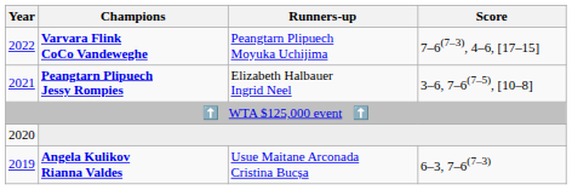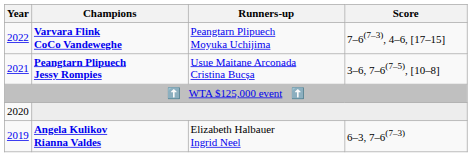 <table class="wikitable" style="font-size:90%">
 <tr>
 <th>Year</th>
 <th width="200">Champions</th>
 <th width="200">Runners-up</th>
 <th width="155">Score</th>
 </tr>
 <tr>
 <td><a href='#'>2022</a></td>
 <td> <strong><a href='#'>Varvara Flink</a></strong> <br>  <strong><a href='#'>CoCo Vandeweghe</a></strong></td>
 <td> <a href='#'>Peangtarn Plipuech</a> <br>  <a href='#'>Moyuka Uchijima</a></td>
 <td>7–6<sup>(7–3)</sup>, 4–6, [17–15]</td>
 </tr>
 <tr>
 <td><a href='#'>2021</a></td>
 <td> <strong><a href='#'>Peangtarn Plipuech</a></strong> <br>  <strong><a href='#'>Jessy Rompies</a></strong></td>
-<td> Elizabeth Halbauer <br>  <a href='#'>Ingrid Neel</a></td>
+<td> <a href='#'>Usue Maitane Arconada</a> <br>  <a href='#'>Cristina Bucșa</a></td>
 <td>3–6, 7–6<sup>(7–5)</sup>, [10–8]</td>
 </tr>
 <tr>
 <td colspan="4" align="center" bgcolor=silver>⬆️   <a href='#'>WTA $125,000 event</a>   ⬆️</td>
 </tr>
 <tr>
 <td>2020</td>
 <td colspan=3 bgcolor="#ededed"></td>
 </tr>
 <tr>
 <td><a href='#'>2019</a></td>
 <td> <strong><a href='#'>Angela Kulikov</a></strong> <br>  <strong><a href='#'>Rianna Valdes</a></strong></td>
-<td> <a href='#'>Usue Maitane Arconada</a> <br>  <a href='#'>Cristina Bucșa</a></td>
+<td> Elizabeth Halbauer <br>  <a href='#'>Ingrid Neel</a></td>
 <td>6–3, 7–6<sup>(7–3)</sup></td>
 </tr>
 </table>
